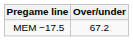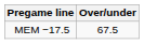 <table class="wikitable">
 <tr align="center">
 <th style=>Pregame line</th>
 <th style=>Over/under</th>
 </tr>
 <tr align="center">
 <td> MEM −17.5</td>
-<td>67.2</td>
+<td>67.5</td>
 </tr>
 </table>
